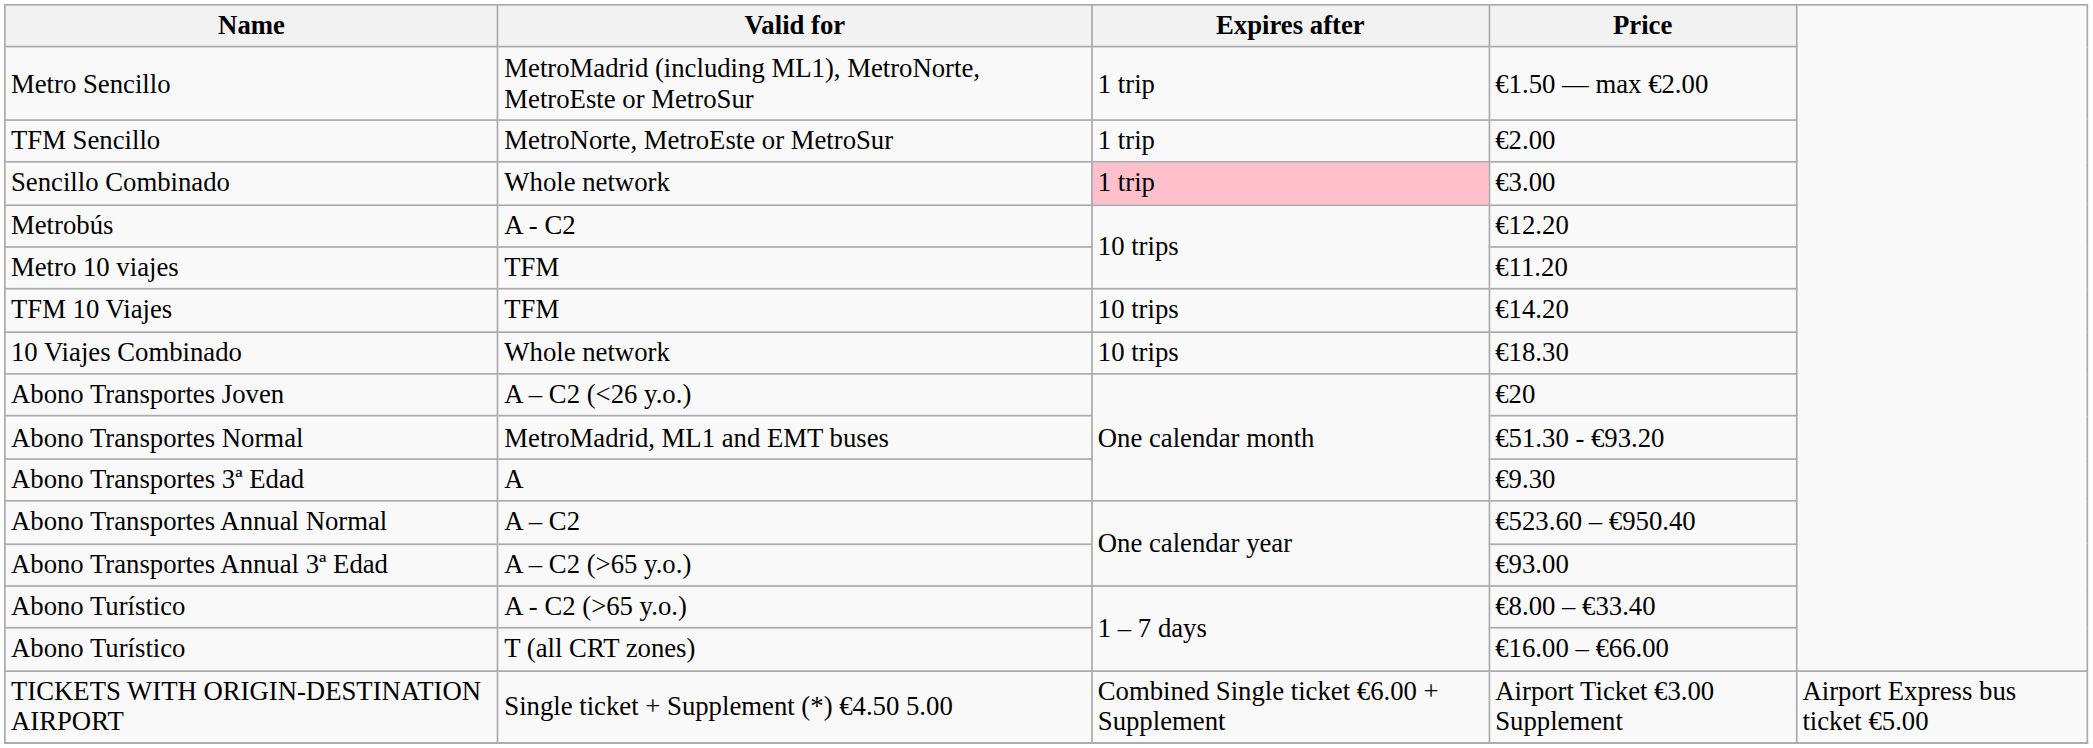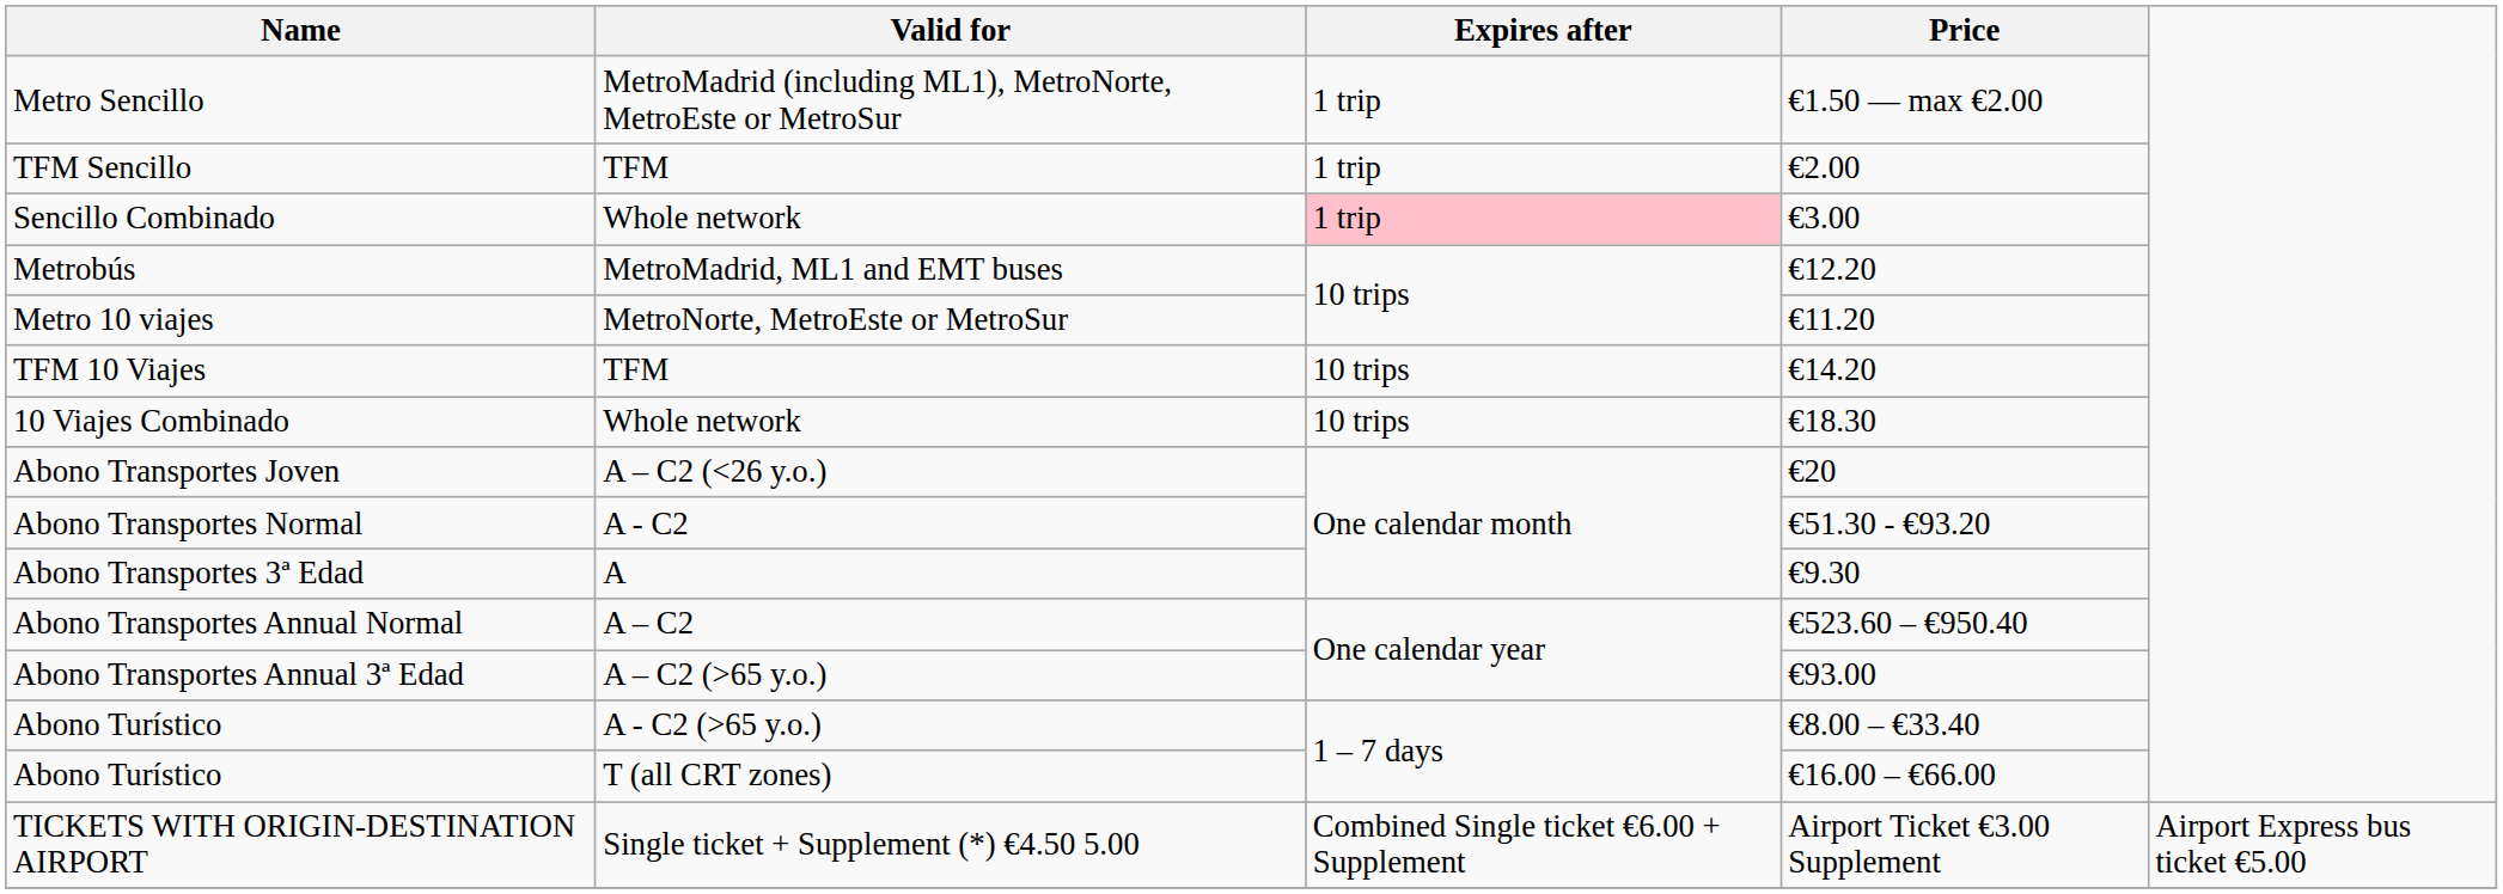 <table class="wikitable">
 <tr>
 <th>Name</th>
 <th>Valid for</th>
 <th>Expires after</th>
 <th>Price</th>
 </tr>
 <tr>
 <td>Metro Sencillo</td>
 <td>MetroMadrid (including ML1), MetroNorte, MetroEste or MetroSur</td>
 <td>1 trip</td>
 <td>€1.50 — max €2.00</td>
 </tr>
 <tr>
 <td>TFM Sencillo</td>
-<td>MetroNorte, MetroEste or MetroSur</td>
+<td>TFM</td>
 <td>1 trip</td>
 <td>€2.00</td>
 </tr>
 <tr>
 <td>Sencillo Combinado</td>
 <td>Whole network</td>
 <td style="background: pink;">1 trip</td>
 <td>€3.00</td>
 </tr>
 <tr>
 <td>Metrobús</td>
-<td>A - C2</td>
+<td>MetroMadrid, ML1 and EMT buses</td>
 <td rowspan="2">10 trips</td>
 <td>€12.20</td>
 </tr>
 <tr>
 <td>Metro 10 viajes</td>
-<td>TFM</td>
+<td>MetroNorte, MetroEste or MetroSur</td>
 <td>€11.20</td>
 </tr>
 <tr>
 <td>TFM 10 Viajes</td>
 <td>TFM</td>
 <td>10 trips</td>
 <td>€14.20</td>
 </tr>
 <tr>
 <td>10 Viajes Combinado</td>
 <td>Whole network</td>
 <td>10 trips</td>
 <td>€18.30</td>
 </tr>
 <tr>
 <td>Abono Transportes Joven</td>
 <td>A – C2 (<26 y.o.)</td>
 <td rowspan="3">One calendar month</td>
 <td>€20</td>
 </tr>
 <tr>
 <td>Abono Transportes Normal</td>
-<td>MetroMadrid, ML1 and EMT buses</td>
+<td>A - C2</td>
 <td>€51.30 - €93.20</td>
 </tr>
 <tr>
 <td>Abono Transportes 3ª Edad</td>
 <td>A</td>
 <td>€9.30</td>
 </tr>
 <tr>
 <td>Abono Transportes Annual Normal</td>
 <td>A – C2</td>
 <td rowspan="2">One calendar year</td>
 <td>€523.60 – €950.40</td>
 </tr>
 <tr>
 <td>Abono Transportes Annual 3ª Edad</td>
 <td>A – C2 (>65 y.o.)</td>
 <td>€93.00</td>
 </tr>
 <tr>
 <td>Abono Turístico</td>
 <td>A - C2 (>65 y.o.)</td>
 <td rowspan="2">1 – 7 days</td>
 <td>€8.00 – €33.40</td>
 </tr>
 <tr>
 <td>Abono Turístico</td>
 <td>T (all CRT zones)</td>
 <td>€16.00 – €66.00</td>
 </tr>
 <tr>
 <td>TICKETS WITH ORIGIN-DESTINATION AIRPORT</td>
 <td>Single ticket + Supplement (*) €4.50 5.00</td>
 <td>Combined Single ticket €6.00 + Supplement</td>
 <td>Airport Ticket €3.00 Supplement</td>
 <td>Airport Express bus ticket €5.00</td>
 </tr>
 <tr>
 </tr>
 </table>
